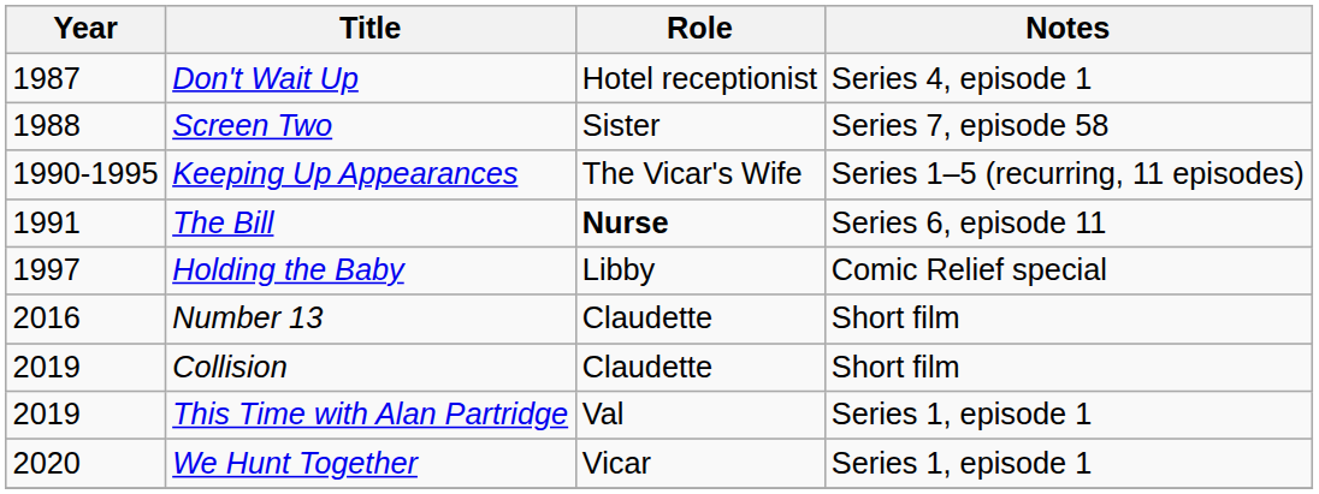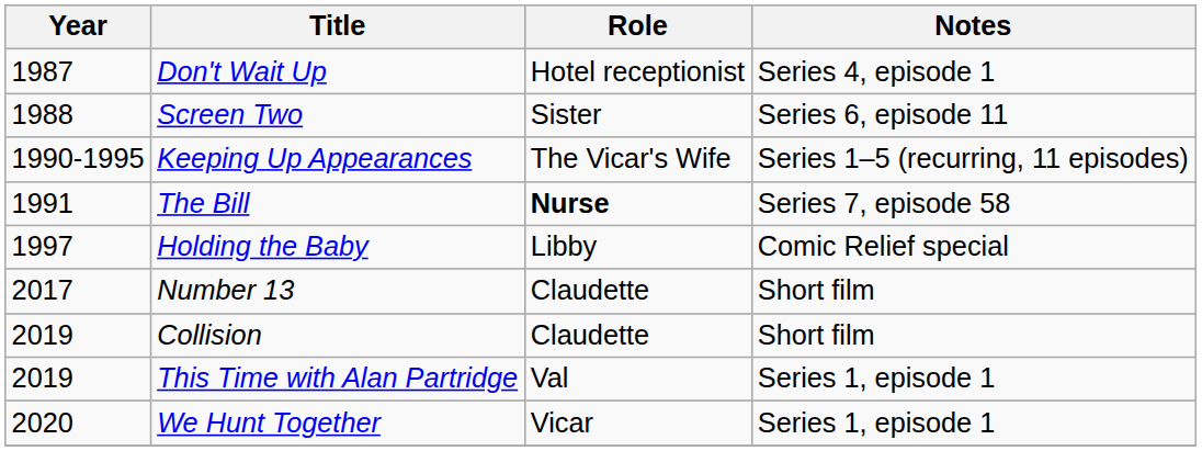 <table class="wikitable">
 <tr>
 <th>Year</th>
 <th>Title</th>
 <th>Role</th>
 <th>Notes</th>
 </tr>
 <tr>
 <td>1987</td>
 <td><em><a href='#'>Don't Wait Up</a></em></td>
 <td>Hotel receptionist</td>
 <td>Series 4, episode 1</td>
 </tr>
 <tr>
 <td>1988</td>
 <td><em><a href='#'>Screen Two</a></em></td>
 <td>Sister</td>
-<td>Series 7, episode 58</td>
+<td>Series 6, episode 11</td>
 </tr>
 <tr>
 <td>1990-1995</td>
 <td><em><a href='#'>Keeping Up Appearances</a></em></td>
 <td>The Vicar's Wife</td>
 <td>Series 1–5 (recurring, 11 episodes)</td>
 </tr>
 <tr>
 <td>1991</td>
 <td><em><a href='#'>The Bill</a></em></td>
 <td><strong>Nurse</strong></td>
-<td>Series 6, episode 11</td>
+<td>Series 7, episode 58</td>
 </tr>
 <tr>
 <td>1997</td>
 <td><em><a href='#'>Holding the Baby</a></em></td>
 <td>Libby</td>
 <td>Comic Relief special</td>
 </tr>
 <tr>
-<td>2016</td>
+<td>2017</td>
 <td><em>Number 13</em></td>
 <td>Claudette</td>
 <td>Short film</td>
 </tr>
 <tr>
 <td>2019</td>
 <td><em>Collision</em></td>
 <td>Claudette</td>
 <td>Short film</td>
 </tr>
 <tr>
 <td>2019</td>
 <td><em><a href='#'>This Time with Alan Partridge</a></em></td>
 <td>Val</td>
 <td>Series 1, episode 1</td>
 </tr>
 <tr>
 <td>2020</td>
 <td><em><a href='#'>We Hunt Together</a></em></td>
 <td>Vicar</td>
 <td>Series 1, episode 1</td>
 </tr>
 <tr>
 </tr>
 </table>
